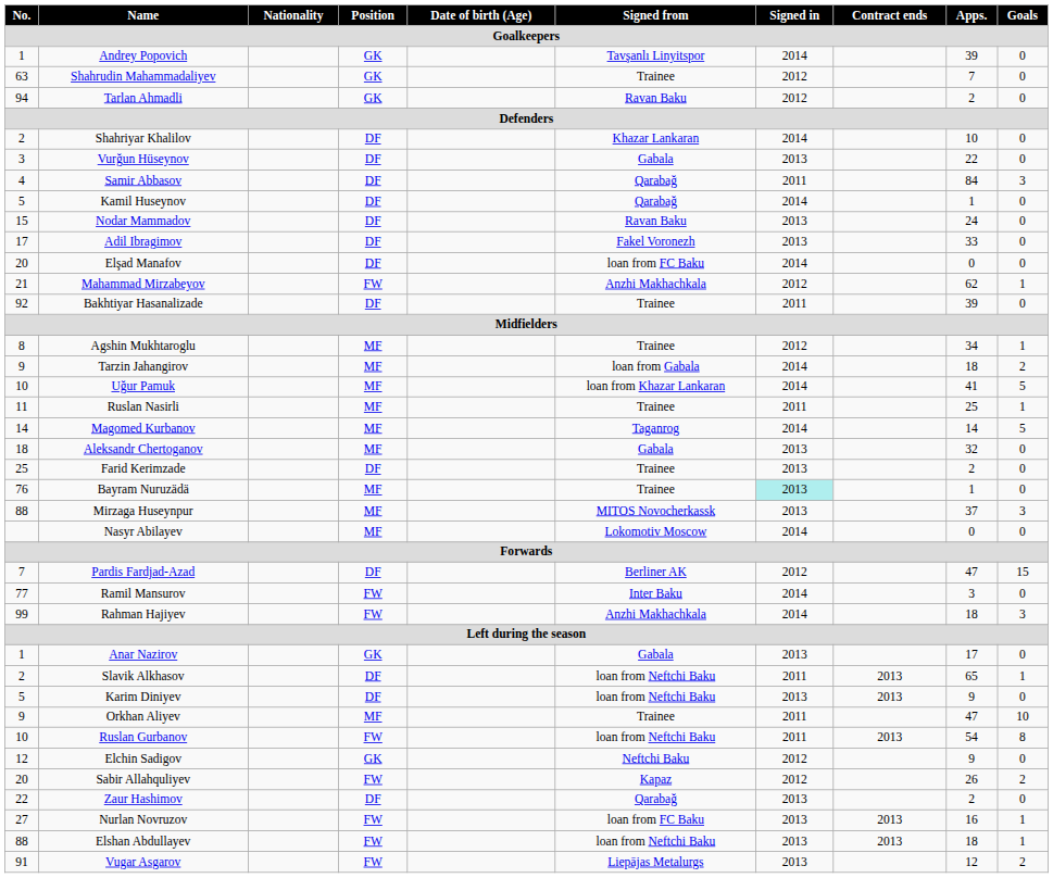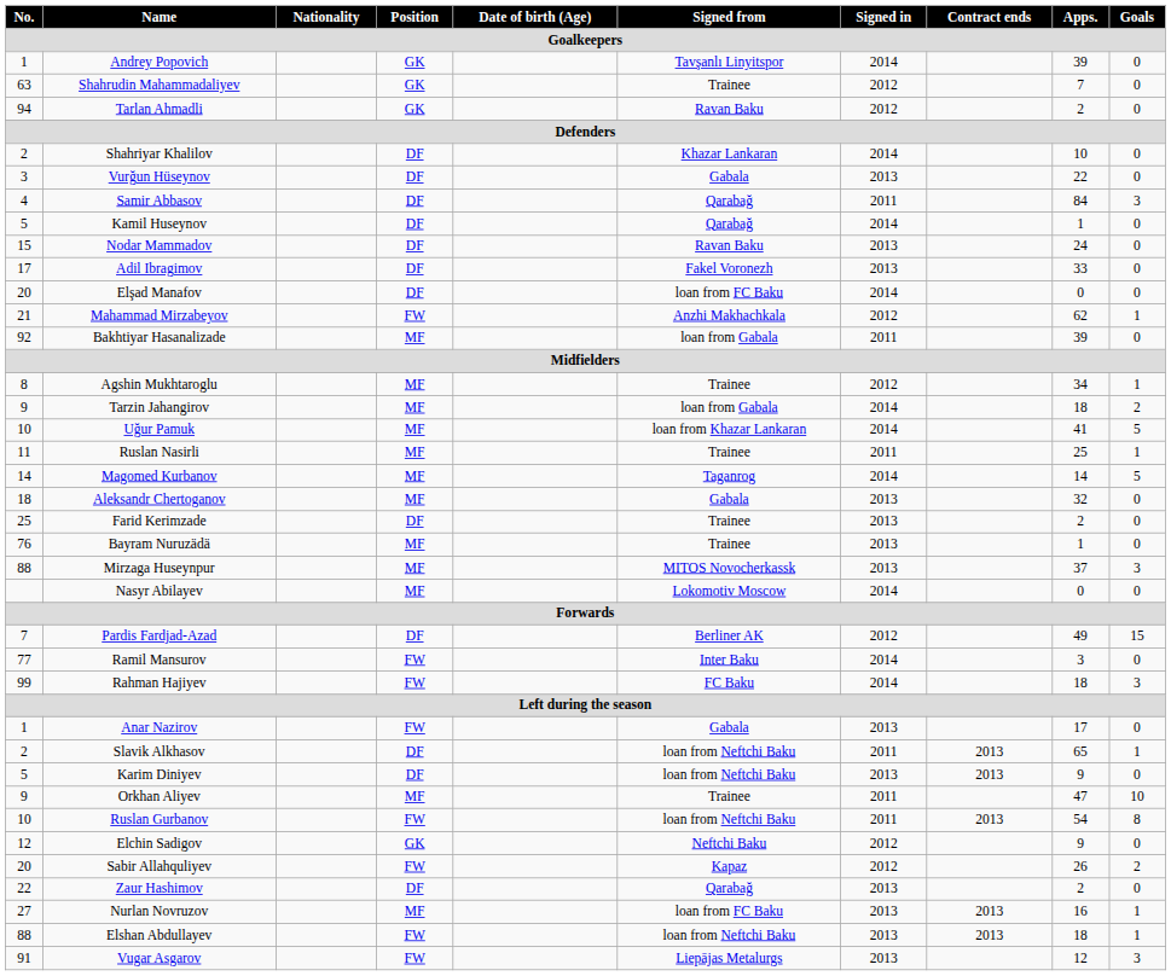 <table class="wikitable"  style="text-align:center; font-size:90%; width:95%;">
 <tr>
 <th style="background:#000000; color:#FFFFFF; text-align:center;">No.</th>
 <th style="background:#000000; color:#FFFFFF; text-align:center;">Name</th>
 <th style="background:#000000; color:#FFFFFF; text-align:center;">Nationality</th>
 <th style="background:#000000; color:#FFFFFF; text-align:center;">Position</th>
 <th style="background:#000000; color:#FFFFFF; text-align:center;">Date of birth (Age)</th>
 <th style="background:#000000; color:#FFFFFF; text-align:center;">Signed from</th>
 <th style="background:#000000; color:#FFFFFF; text-align:center;">Signed in</th>
 <th style="background:#000000; color:#FFFFFF; text-align:center;">Contract ends</th>
 <th style="background:#000000; color:#FFFFFF; text-align:center;">Apps.</th>
 <th style="background:#000000; color:#FFFFFF; text-align:center;">Goals</th>
 </tr>
 <tr>
 <th colspan="11"  style="background:#dcdcdc; text-align:center;">Goalkeepers</th>
 </tr>
 <tr>
 <td>1</td>
 <td><a href='#'>Andrey Popovich</a></td>
 <td></td>
 <td><a href='#'>GK</a></td>
 <td></td>
 <td><a href='#'>Tavşanlı Linyitspor</a></td>
 <td>2014</td>
 <td></td>
 <td>39</td>
 <td>0</td>
 </tr>
 <tr>
 <td>63</td>
 <td><a href='#'>Shahrudin Mahammadaliyev</a></td>
 <td></td>
 <td><a href='#'>GK</a></td>
 <td></td>
 <td>Trainee</td>
 <td>2012</td>
 <td></td>
 <td>7</td>
 <td>0</td>
 </tr>
 <tr>
 <td>94</td>
 <td><a href='#'>Tarlan Ahmadli</a></td>
 <td></td>
 <td><a href='#'>GK</a></td>
 <td></td>
 <td><a href='#'>Ravan Baku</a></td>
 <td>2012</td>
 <td></td>
 <td>2</td>
 <td>0</td>
 </tr>
 <tr>
 <th colspan="11"  style="background:#dcdcdc; text-align:center;">Defenders</th>
 </tr>
 <tr>
 <td>2</td>
 <td>Shahriyar Khalilov</td>
 <td></td>
 <td><a href='#'>DF</a></td>
 <td></td>
 <td><a href='#'>Khazar Lankaran</a></td>
 <td>2014</td>
 <td></td>
 <td>10</td>
 <td>0</td>
 </tr>
 <tr>
 <td>3</td>
 <td><a href='#'>Vurğun Hüseynov</a></td>
 <td></td>
 <td><a href='#'>DF</a></td>
 <td></td>
 <td><a href='#'>Gabala</a></td>
 <td>2013</td>
 <td></td>
 <td>22</td>
 <td>0</td>
 </tr>
 <tr>
 <td>4</td>
 <td><a href='#'>Samir Abbasov</a></td>
 <td></td>
 <td><a href='#'>DF</a></td>
 <td></td>
 <td><a href='#'>Qarabağ</a></td>
 <td>2011</td>
 <td></td>
 <td>84</td>
 <td>3</td>
 </tr>
 <tr>
 <td>5</td>
 <td>Kamil Huseynov</td>
 <td></td>
 <td><a href='#'>DF</a></td>
 <td></td>
 <td><a href='#'>Qarabağ</a></td>
 <td>2014</td>
 <td></td>
 <td>1</td>
 <td>0</td>
 </tr>
 <tr>
 <td>15</td>
 <td><a href='#'>Nodar Mammadov</a></td>
 <td></td>
 <td><a href='#'>DF</a></td>
 <td></td>
 <td><a href='#'>Ravan Baku</a></td>
 <td>2013</td>
 <td></td>
 <td>24</td>
 <td>0</td>
 </tr>
 <tr>
 <td>17</td>
 <td><a href='#'>Adil Ibragimov</a></td>
 <td></td>
 <td><a href='#'>DF</a></td>
 <td></td>
 <td><a href='#'>Fakel Voronezh</a></td>
 <td>2013</td>
 <td></td>
 <td>33</td>
 <td>0</td>
 </tr>
 <tr>
 <td>20</td>
 <td>Elşad Manafov</td>
 <td></td>
 <td><a href='#'>DF</a></td>
 <td></td>
 <td>loan from <a href='#'>FC Baku</a></td>
 <td>2014</td>
 <td></td>
 <td>0</td>
 <td>0</td>
 </tr>
 <tr>
 <td>21</td>
 <td><a href='#'>Mahammad Mirzabeyov</a></td>
 <td></td>
 <td><a href='#'>FW</a></td>
 <td></td>
 <td><a href='#'>Anzhi Makhachkala</a></td>
 <td>2012</td>
 <td></td>
 <td>62</td>
 <td>1</td>
 </tr>
 <tr>
 <td>92</td>
 <td>Bakhtiyar Hasanalizade</td>
 <td></td>
-<td><a href='#'>DF</a></td>
+<td><a href='#'>MF</a></td>
 <td></td>
-<td>Trainee</td>
+<td>loan from <a href='#'>Gabala</a></td>
 <td>2011</td>
 <td></td>
 <td>39</td>
 <td>0</td>
 </tr>
 <tr>
 <th colspan="11"  style="background:#dcdcdc; text-align:center;">Midfielders</th>
 </tr>
 <tr>
 <td>8</td>
 <td>Agshin Mukhtaroglu</td>
 <td></td>
 <td><a href='#'>MF</a></td>
 <td></td>
 <td>Trainee</td>
 <td>2012</td>
 <td></td>
 <td>34</td>
 <td>1</td>
 </tr>
 <tr>
 <td>9</td>
 <td>Tarzin Jahangirov</td>
 <td></td>
 <td><a href='#'>MF</a></td>
 <td></td>
 <td>loan from <a href='#'>Gabala</a></td>
 <td>2014</td>
 <td></td>
 <td>18</td>
 <td>2</td>
 </tr>
 <tr>
 <td>10</td>
 <td><a href='#'>Uğur Pamuk</a></td>
 <td></td>
 <td><a href='#'>MF</a></td>
 <td></td>
 <td>loan from <a href='#'>Khazar Lankaran</a></td>
 <td>2014</td>
 <td></td>
 <td>41</td>
 <td>5</td>
 </tr>
 <tr>
 <td>11</td>
 <td>Ruslan Nasirli</td>
 <td></td>
 <td><a href='#'>MF</a></td>
 <td></td>
 <td>Trainee</td>
 <td>2011</td>
 <td></td>
 <td>25</td>
 <td>1</td>
 </tr>
 <tr>
 <td>14</td>
 <td><a href='#'>Magomed Kurbanov</a></td>
 <td></td>
 <td><a href='#'>MF</a></td>
 <td></td>
 <td><a href='#'>Taganrog</a></td>
 <td>2014</td>
 <td></td>
 <td>14</td>
 <td>5</td>
 </tr>
 <tr>
 <td>18</td>
 <td><a href='#'>Aleksandr Chertoganov</a></td>
 <td></td>
 <td><a href='#'>MF</a></td>
 <td></td>
 <td><a href='#'>Gabala</a></td>
 <td>2013</td>
 <td></td>
 <td>32</td>
 <td>0</td>
 </tr>
 <tr>
 <td>25</td>
 <td>Farid Kerimzade</td>
 <td></td>
 <td><a href='#'>DF</a></td>
 <td></td>
 <td>Trainee</td>
 <td>2013</td>
 <td></td>
 <td>2</td>
 <td>0</td>
 </tr>
 <tr>
 <td>76</td>
 <td>Bayram Nuruzädä</td>
 <td></td>
 <td><a href='#'>MF</a></td>
 <td></td>
 <td>Trainee</td>
-<td style="background: paleturquoise;">2013</td>
+<td>2013</td>
 <td></td>
 <td>1</td>
 <td>0</td>
 </tr>
 <tr>
 <td>88</td>
 <td>Mirzaga Huseynpur</td>
 <td></td>
 <td><a href='#'>MF</a></td>
 <td></td>
 <td><a href='#'>MITOS Novocherkassk</a></td>
 <td>2013</td>
 <td></td>
 <td>37</td>
 <td>3</td>
 </tr>
 <tr>
 <td></td>
 <td>Nasyr Abilayev</td>
 <td></td>
 <td><a href='#'>MF</a></td>
 <td></td>
 <td><a href='#'>Lokomotiv Moscow</a></td>
 <td>2014</td>
 <td></td>
 <td>0</td>
 <td>0</td>
 </tr>
 <tr>
 <th colspan="11"  style="background:#dcdcdc; text-align:center;">Forwards</th>
 </tr>
 <tr>
 <td>7</td>
 <td><a href='#'>Pardis Fardjad-Azad</a></td>
 <td></td>
 <td><a href='#'>DF</a></td>
 <td></td>
 <td><a href='#'>Berliner AK</a></td>
 <td>2012</td>
 <td></td>
-<td>47</td>
+<td>49</td>
 <td>15</td>
 </tr>
 <tr>
 <td>77</td>
 <td>Ramil Mansurov</td>
 <td></td>
 <td><a href='#'>FW</a></td>
 <td></td>
 <td><a href='#'>Inter Baku</a></td>
 <td>2014</td>
 <td></td>
 <td>3</td>
 <td>0</td>
 </tr>
 <tr>
 <td>99</td>
 <td>Rahman Hajiyev</td>
 <td></td>
 <td><a href='#'>FW</a></td>
 <td></td>
-<td><a href='#'>Anzhi Makhachkala</a></td>
+<td><a href='#'>FC Baku</a></td>
 <td>2014</td>
 <td></td>
 <td>18</td>
 <td>3</td>
 </tr>
 <tr>
 <th colspan="11"  style="background:#dcdcdc; text-align:center;">Left during the season</th>
 </tr>
 <tr>
 <td>1</td>
 <td><a href='#'>Anar Nazirov</a></td>
 <td></td>
-<td><a href='#'>GK</a></td>
+<td><a href='#'>FW</a></td>
 <td></td>
 <td><a href='#'>Gabala</a></td>
 <td>2013</td>
 <td></td>
 <td>17</td>
 <td>0</td>
 </tr>
 <tr>
 <td>2</td>
 <td>Slavik Alkhasov</td>
 <td></td>
 <td><a href='#'>DF</a></td>
 <td></td>
 <td>loan from <a href='#'>Neftchi Baku</a></td>
 <td>2011</td>
 <td>2013</td>
 <td>65</td>
 <td>1</td>
 </tr>
 <tr>
 <td>5</td>
 <td>Karim Diniyev</td>
 <td></td>
 <td><a href='#'>DF</a></td>
 <td></td>
 <td>loan from <a href='#'>Neftchi Baku</a></td>
 <td>2013</td>
 <td>2013</td>
 <td>9</td>
 <td>0</td>
 </tr>
 <tr>
 <td>9</td>
 <td>Orkhan Aliyev</td>
 <td></td>
 <td><a href='#'>MF</a></td>
 <td></td>
 <td>Trainee</td>
 <td>2011</td>
 <td></td>
 <td>47</td>
 <td>10</td>
 </tr>
 <tr>
 <td>10</td>
 <td><a href='#'>Ruslan Gurbanov</a></td>
 <td></td>
 <td><a href='#'>FW</a></td>
 <td></td>
 <td>loan from <a href='#'>Neftchi Baku</a></td>
 <td>2011</td>
 <td>2013</td>
 <td>54</td>
 <td>8</td>
 </tr>
 <tr>
 <td>12</td>
 <td>Elchin Sadigov</td>
 <td></td>
 <td><a href='#'>GK</a></td>
 <td></td>
 <td><a href='#'>Neftchi Baku</a></td>
 <td>2012</td>
 <td></td>
 <td>9</td>
 <td>0</td>
 </tr>
 <tr>
 <td>20</td>
 <td>Sabir Allahquliyev</td>
 <td></td>
 <td><a href='#'>FW</a></td>
 <td></td>
 <td><a href='#'>Kapaz</a></td>
 <td>2012</td>
 <td></td>
 <td>26</td>
 <td>2</td>
 </tr>
 <tr>
 <td>22</td>
 <td><a href='#'>Zaur Hashimov</a></td>
 <td></td>
 <td><a href='#'>DF</a></td>
 <td></td>
 <td><a href='#'>Qarabağ</a></td>
 <td>2013</td>
 <td></td>
 <td>2</td>
 <td>0</td>
 </tr>
 <tr>
 <td>27</td>
 <td>Nurlan Novruzov</td>
 <td></td>
-<td><a href='#'>FW</a></td>
+<td><a href='#'>MF</a></td>
 <td></td>
 <td>loan from <a href='#'>FC Baku</a></td>
 <td>2013</td>
 <td>2013</td>
 <td>16</td>
 <td>1</td>
 </tr>
 <tr>
 <td>88</td>
 <td>Elshan Abdullayev</td>
 <td></td>
 <td><a href='#'>FW</a></td>
 <td></td>
 <td>loan from <a href='#'>Neftchi Baku</a></td>
 <td>2013</td>
 <td>2013</td>
 <td>18</td>
 <td>1</td>
 </tr>
 <tr>
 <td>91</td>
 <td><a href='#'>Vugar Asgarov</a></td>
 <td></td>
 <td><a href='#'>FW</a></td>
 <td></td>
 <td><a href='#'>Liepājas Metalurgs</a></td>
 <td>2013</td>
 <td></td>
 <td>12</td>
-<td>2</td>
+<td>3</td>
 </tr>
 </table>
